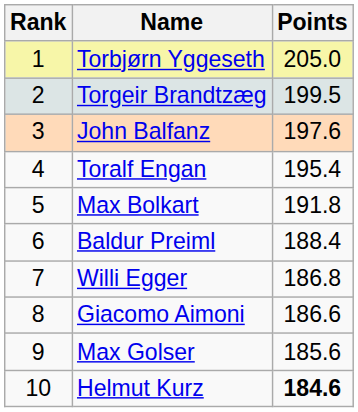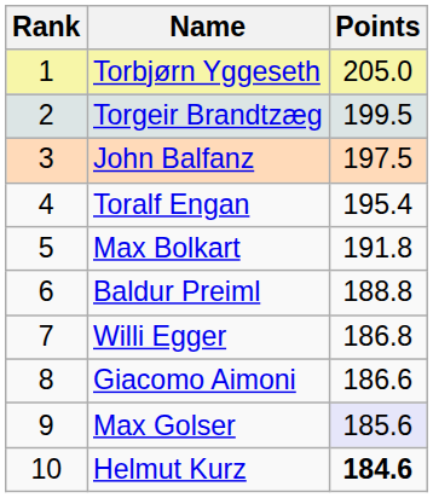 <table class="wikitable sortable">
 <tr>
 <th align=Center>Rank</th>
 <th>Name</th>
 <th>Points</th>
 </tr>
 <tr style="background:#F7F6A8">
 <td align=center>1</td>
 <td> <a href='#'>Torbjørn Yggeseth</a></td>
 <td align=center>205.0</td>
 </tr>
 <tr style="background: #DCE5E5;">
 <td align=center>2</td>
 <td> <a href='#'>Torgeir Brandtzæg</a></td>
 <td align=center>199.5</td>
 </tr>
 <tr style="background: #FFDAB9;">
 <td align=center>3</td>
 <td> <a href='#'>John Balfanz</a></td>
-<td align=center>197.6</td>
+<td align=center>197.5</td>
 </tr>
 <tr>
 <td align=center>4</td>
 <td> <a href='#'>Toralf Engan</a></td>
 <td align=center>195.4</td>
 </tr>
 <tr>
 <td align=center>5</td>
 <td> <a href='#'>Max Bolkart</a></td>
 <td align=center>191.8</td>
 </tr>
 <tr>
 <td align=center>6</td>
 <td> <a href='#'>Baldur Preiml</a></td>
-<td align=center>188.4</td>
+<td align=center>188.8</td>
 </tr>
 <tr>
 <td align=center>7</td>
 <td> <a href='#'>Willi Egger</a></td>
 <td align=center>186.8</td>
 </tr>
 <tr>
 <td align=center>8</td>
 <td> <a href='#'>Giacomo Aimoni</a></td>
 <td align=center>186.6</td>
 </tr>
 <tr>
 <td align=center>9</td>
 <td> <a href='#'>Max Golser</a></td>
-<td align=center>185.6</td>
+<td align=center style="background: lavender;">185.6</td>
 </tr>
 <tr>
 <td align=center>10</td>
 <td> <a href='#'>Helmut Kurz</a></td>
 <td align=center><strong>184.6</strong></td>
 </tr>
 </table>
